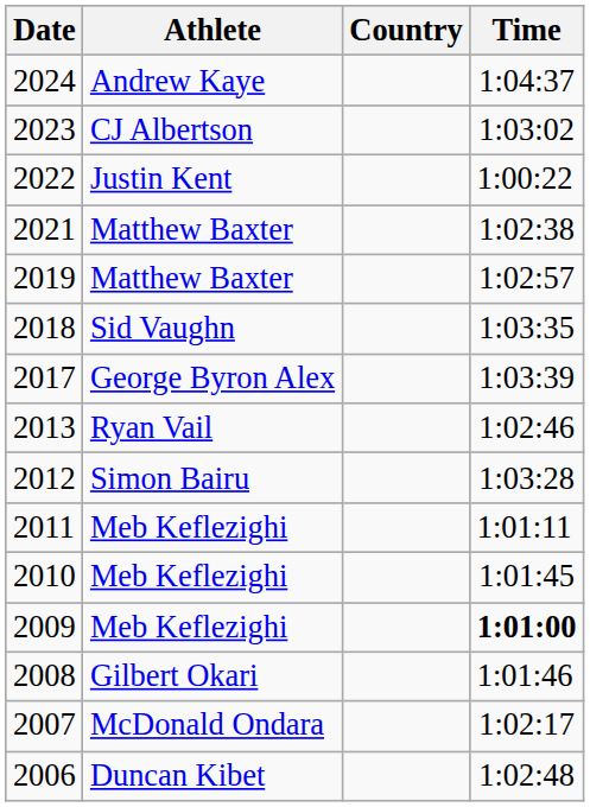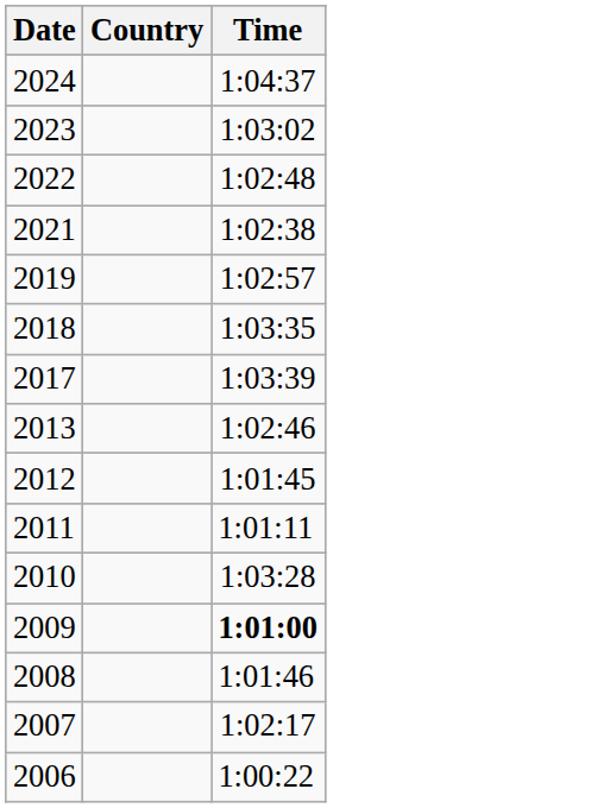 <table class=wikitable style=font-size: 95%;">
 <tr>
 <th>Date</th>
-<th>Athlete</th>
 <th>Country</th>
 <th>Time</th>
 </tr>
 <tr>
 <td>2024</td>
-<td><a href='#'>Andrew Kaye</a></td>
 <td></td>
 <td align="center">1:04:37</td>
 </tr>
 <tr>
 <td>2023</td>
-<td><a href='#'>CJ Albertson</a></td>
 <td></td>
 <td align="center">1:03:02</td>
 </tr>
 <tr>
 <td>2022</td>
-<td><a href='#'>Justin Kent</a></td>
 <td></td>
-<td>1:00:22</td>
+<td align="center">1:02:48</td>
 </tr>
 <tr>
 <td>2021</td>
-<td><a href='#'>Matthew Baxter</a></td>
 <td></td>
 <td align="center">1:02:38</td>
 </tr>
 <tr>
 <td>2019</td>
-<td><a href='#'>Matthew Baxter</a></td>
 <td></td>
 <td align="center">1:02:57</td>
 </tr>
 <tr>
 <td>2018</td>
-<td><a href='#'>Sid Vaughn</a></td>
 <td></td>
 <td align="center">1:03:35</td>
 </tr>
 <tr>
 <td>2017</td>
-<td><a href='#'>George Byron Alex</a></td>
 <td></td>
 <td align="center">1:03:39</td>
 </tr>
 <tr>
 <td>2013</td>
-<td><a href='#'>Ryan Vail</a></td>
 <td></td>
 <td align="center">1:02:46</td>
 </tr>
 <tr>
 <td>2012</td>
-<td><a href='#'>Simon Bairu</a></td>
 <td></td>
-<td align="center">1:03:28</td>
+<td align="center">1:01:45</td>
 </tr>
 <tr>
 <td>2011</td>
-<td><a href='#'>Meb Keflezighi</a></td>
 <td></td>
 <td>1:01:11</td>
 </tr>
 <tr>
 <td>2010</td>
-<td><a href='#'>Meb Keflezighi</a></td>
 <td></td>
-<td align="center">1:01:45</td>
+<td align="center">1:03:28</td>
 </tr>
 <tr>
 <td>2009</td>
-<td><a href='#'>Meb Keflezighi</a></td>
 <td></td>
 <td><strong>1:01:00</strong></td>
 </tr>
 <tr>
 <td>2008</td>
-<td><a href='#'>Gilbert Okari</a></td>
 <td></td>
 <td>1:01:46</td>
 </tr>
 <tr>
 <td>2007</td>
-<td><a href='#'>McDonald Ondara</a></td>
 <td></td>
 <td align="center">1:02:17</td>
 </tr>
 <tr>
 <td>2006</td>
-<td><a href='#'>Duncan Kibet</a></td>
 <td></td>
-<td align="center">1:02:48</td>
+<td>1:00:22</td>
 </tr>
 </table>
